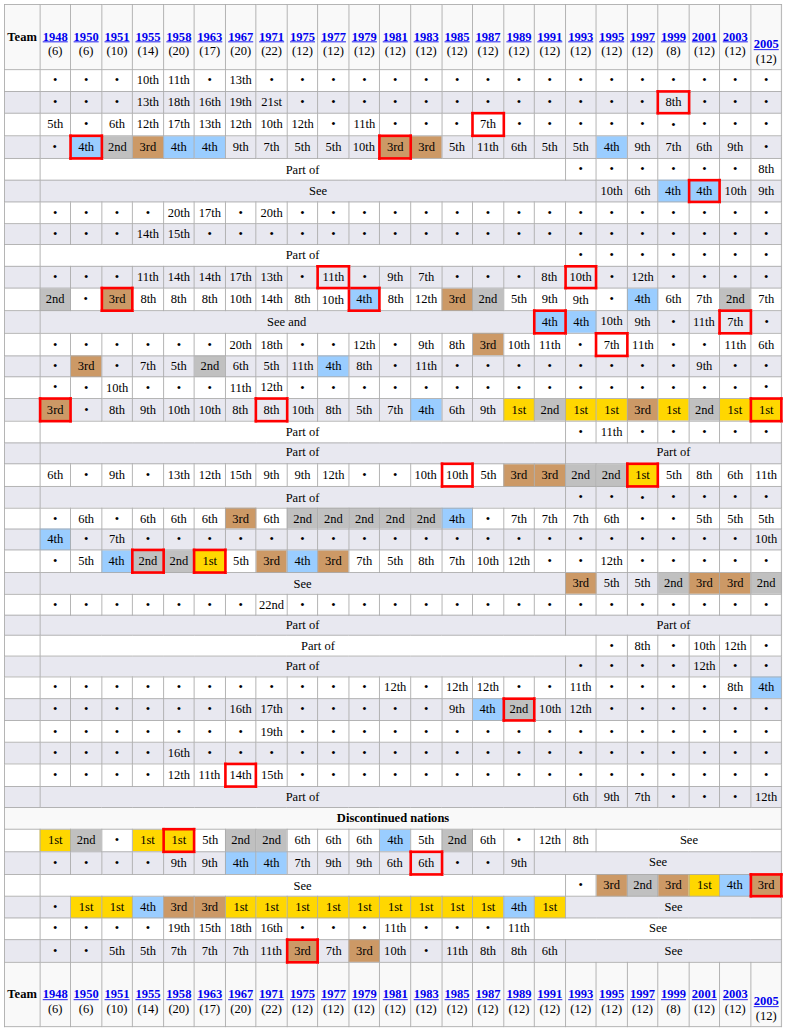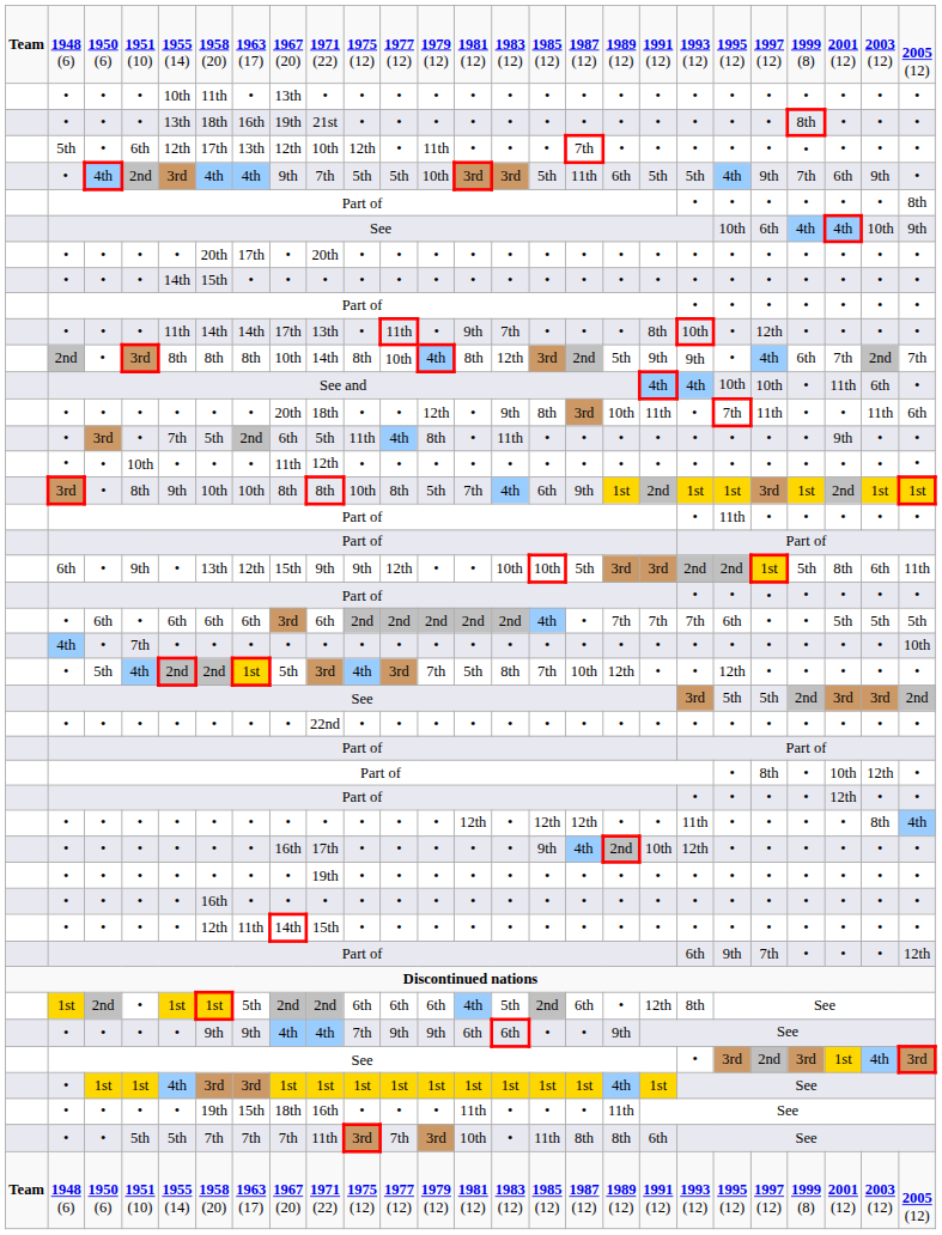 <table class="wikitable shortable" style="text-align:center; font-size:90%" white-space:nowrap;">
 <tr bgcolor=>
 <td><strong>Team</strong></td>
 <td><strong><br><a href='#'>1948</a><br></strong>(6)</td>
 <td><strong><br><a href='#'>1950</a><br></strong>(6)</td>
 <td><strong><br><a href='#'>1951</a><br></strong>(10)</td>
 <td><strong><br><a href='#'>1955</a><br></strong>(14)</td>
 <td><strong><br><a href='#'>1958</a><br></strong>(20)</td>
 <td><strong><br><a href='#'>1963</a><br></strong>(17)</td>
 <td><strong><br><a href='#'>1967</a><br></strong>(20)</td>
 <td><strong><br><a href='#'>1971</a><br></strong>(22)</td>
 <td><strong><br><a href='#'>1975</a><br></strong>(12)</td>
 <td><strong><br><a href='#'>1977</a><br></strong>(12)</td>
 <td><strong><br><a href='#'>1979</a><br></strong>(12)</td>
 <td><strong><br><a href='#'>1981</a><br></strong>(12)</td>
 <td><strong><br><a href='#'>1983</a><br></strong>(12)</td>
 <td><strong><br><a href='#'>1985</a><br></strong>(12)</td>
 <td><strong><br><a href='#'>1987</a><br></strong>(12)</td>
 <td><strong><br><a href='#'>1989</a><br></strong>(12)</td>
 <td><strong><br><a href='#'>1991</a><br></strong>(12)</td>
 <td><strong><br><a href='#'>1993</a><br></strong>(12)</td>
 <td><strong><br><a href='#'>1995</a><br></strong>(12)</td>
 <td><strong><br><a href='#'>1997</a><br></strong>(12)</td>
 <td><strong><br><a href='#'>1999</a><br></strong>(8)</td>
 <td><strong><br><a href='#'>2001</a><br></strong>(12)</td>
 <td><strong><br><a href='#'>2003</a><br></strong>(12)</td>
 <td><strong><br><br><a href='#'>2005</a><br></strong>(12)</td>
 </tr>
 <tr bgcolor= #FFFFFF>
 <td align=left></td>
 <td>•</td>
 <td>•</td>
 <td>•</td>
 <td>10th</td>
 <td>11th</td>
 <td>•</td>
 <td>13th</td>
 <td>•</td>
 <td>•</td>
 <td>•</td>
 <td>•</td>
 <td>•</td>
 <td>•</td>
 <td>•</td>
 <td>•</td>
 <td>•</td>
 <td>•</td>
 <td>•</td>
 <td>•</td>
 <td>•</td>
 <td>•</td>
 <td>•</td>
 <td>•</td>
 <td>•</td>
 </tr>
 <tr bgcolor= #E8E8F0>
 <td align=left></td>
 <td>•</td>
 <td>•</td>
 <td>•</td>
 <td>13th</td>
 <td>18th</td>
 <td>16th</td>
 <td>19th</td>
 <td>21st</td>
 <td>•</td>
 <td>•</td>
 <td>•</td>
 <td>•</td>
 <td>•</td>
 <td>•</td>
 <td>•</td>
 <td>•</td>
 <td>•</td>
 <td>•</td>
 <td>•</td>
 <td>•</td>
 <td style="border:3px solid red">8th</td>
 <td>•</td>
 <td>•</td>
 <td>•</td>
 </tr>
 <tr bgcolor= #FFFFFF>
 <td align=left></td>
 <td>5th</td>
 <td>•</td>
 <td>6th</td>
 <td>12th</td>
 <td>17th</td>
 <td>13th</td>
 <td>12th</td>
 <td>10th</td>
 <td>12th</td>
 <td>•</td>
 <td>11th</td>
 <td>•</td>
 <td>•</td>
 <td>•</td>
 <td style="border:3px solid red">7th</td>
 <td>•</td>
 <td>•</td>
 <td>•</td>
 <td>•</td>
 <td>•</td>
 <td>•</td>
 <td>•</td>
 <td>•</td>
 <td>•</td>
 </tr>
 <tr bgcolor= #E8E8F0>
 <td align=left></td>
 <td>•</td>
 <td style="border:3px solid red" bgcolor=#9acdff>4th</td>
 <td bgcolor=silver>2nd</td>
 <td bgcolor=#CC9966>3rd</td>
 <td bgcolor=#9acdff>4th</td>
 <td bgcolor=#9acdff>4th</td>
 <td>9th</td>
 <td>7th</td>
 <td>5th</td>
 <td>5th</td>
 <td>10th</td>
 <td style="border:3px solid red" bgcolor=#CC9966>3rd</td>
 <td bgcolor=#CC9966>3rd</td>
 <td>5th</td>
 <td>11th</td>
 <td>6th</td>
 <td>5th</td>
 <td>5th</td>
 <td bgcolor=#9acdff>4th</td>
 <td>9th</td>
 <td>7th</td>
 <td>6th</td>
 <td>9th</td>
 <td>•</td>
 </tr>
 <tr bgcolor= #FFFFFF>
 <td align=left></td>
 <td colspan=17>Part of </td>
 <td>•</td>
 <td>•</td>
 <td>•</td>
 <td>•</td>
 <td>•</td>
 <td>•</td>
 <td>8th</td>
 </tr>
 <tr bgcolor= #E8E8F0>
 <td align=left></td>
 <td colspan=18>See </td>
 <td>10th</td>
 <td>6th</td>
 <td bgcolor=#9acdff>4th</td>
 <td style="border:3px solid red" bgcolor=#9acdff>4th</td>
 <td>10th</td>
 <td>9th</td>
 </tr>
 <tr bgcolor= #FFFFFF>
 <td align=left></td>
 <td>•</td>
 <td>•</td>
 <td>•</td>
 <td>•</td>
 <td>20th</td>
 <td>17th</td>
 <td>•</td>
 <td>20th</td>
 <td>•</td>
 <td>•</td>
 <td>•</td>
 <td>•</td>
 <td>•</td>
 <td>•</td>
 <td>•</td>
 <td>•</td>
 <td>•</td>
 <td>•</td>
 <td>•</td>
 <td>•</td>
 <td>•</td>
 <td>•</td>
 <td>•</td>
 <td>•</td>
 </tr>
 <tr bgcolor= #E8E8F0>
 <td align=left></td>
 <td>•</td>
 <td>•</td>
 <td>•</td>
 <td>14th</td>
 <td>15th</td>
 <td>•</td>
 <td>•</td>
 <td>•</td>
 <td>•</td>
 <td>•</td>
 <td>•</td>
 <td>•</td>
 <td>•</td>
 <td>•</td>
 <td>•</td>
 <td>•</td>
 <td>•</td>
 <td>•</td>
 <td>•</td>
 <td>•</td>
 <td>•</td>
 <td>•</td>
 <td>•</td>
 <td>•</td>
 </tr>
 <tr bgcolor= #FFFFFF>
 <td align=left></td>
 <td colspan=17>Part of </td>
 <td>•</td>
 <td>•</td>
 <td>•</td>
 <td>•</td>
 <td>•</td>
 <td>•</td>
 <td>•</td>
 </tr>
 <tr bgcolor= #E8E8F0>
 <td align=left></td>
 <td>•</td>
 <td>•</td>
 <td>•</td>
 <td>11th</td>
 <td>14th</td>
 <td>14th</td>
 <td>17th</td>
 <td>13th</td>
 <td>•</td>
 <td style="border:3px solid red">11th</td>
 <td>•</td>
 <td>9th</td>
 <td>7th</td>
 <td>•</td>
 <td>•</td>
 <td>•</td>
 <td>8th</td>
 <td style="border:3px solid red">10th</td>
 <td>•</td>
 <td>12th</td>
 <td>•</td>
 <td>•</td>
 <td>•</td>
 <td>•</td>
 </tr>
 <tr bgcolor= #FFFFFF>
 <td align=left></td>
 <td bgcolor=silver>2nd</td>
 <td>•</td>
 <td style="border:3px solid red" bgcolor=#CC9966>3rd</td>
 <td>8th</td>
 <td>8th</td>
 <td>8th</td>
 <td>10th</td>
 <td>14th</td>
 <td>8th</td>
 <td>10th</td>
 <td style="border:3px solid red" bgcolor=#9acdff>4th</td>
 <td>8th</td>
 <td>12th</td>
 <td bgcolor=#CC9966>3rd</td>
 <td bgcolor=silver>2nd</td>
 <td>5th</td>
 <td>9th</td>
 <td>9th</td>
 <td>•</td>
 <td bgcolor=#9acdff>4th</td>
 <td>6th</td>
 <td>7th</td>
 <td bgcolor=silver>2nd</td>
 <td>7th</td>
 </tr>
 <tr bgcolor= #E8E8F0>
 <td align=left></td>
 <td colspan=16>See  and </td>
 <td style="border:3px solid red" bgcolor=#9acdff>4th</td>
 <td bgcolor=#9acdff>4th</td>
 <td>10th</td>
-<td>9th</td>
+<td>10th</td>
 <td>•</td>
 <td>11th</td>
-<td style="border:3px solid red">7th</td>
+<td>6th</td>
 <td>•</td>
 </tr>
 <tr bgcolor= #FFFFFF>
 <td align=left></td>
 <td>•</td>
 <td>•</td>
 <td>•</td>
 <td>•</td>
 <td>•</td>
 <td>•</td>
 <td>20th</td>
 <td>18th</td>
 <td>•</td>
 <td>•</td>
 <td>12th</td>
 <td>•</td>
 <td>9th</td>
 <td>8th</td>
 <td bgcolor=#CC9966>3rd</td>
 <td>10th</td>
 <td>11th</td>
 <td>•</td>
 <td style="border:3px solid red">7th</td>
 <td>11th</td>
 <td>•</td>
 <td>•</td>
 <td>11th</td>
 <td>6th</td>
 </tr>
 <tr bgcolor= #E8E8F0>
 <td align=left></td>
 <td>•</td>
 <td bgcolor=#CC9966>3rd</td>
 <td>•</td>
 <td>7th</td>
 <td>5th</td>
 <td bgcolor=silver>2nd</td>
 <td>6th</td>
 <td>5th</td>
 <td>11th</td>
 <td bgcolor=#9acdff>4th</td>
 <td>8th</td>
 <td>•</td>
 <td>11th</td>
 <td>•</td>
 <td>•</td>
 <td>•</td>
 <td>•</td>
 <td>•</td>
 <td>•</td>
 <td>•</td>
 <td>•</td>
 <td>9th</td>
 <td>•</td>
 <td>•</td>
 </tr>
 <tr bgcolor= #FFFFFF>
 <td align=left></td>
 <td>•</td>
 <td>•</td>
 <td>10th</td>
 <td>•</td>
 <td>•</td>
 <td>•</td>
 <td>11th</td>
 <td>12th</td>
 <td>•</td>
 <td>•</td>
 <td>•</td>
 <td>•</td>
 <td>•</td>
 <td>•</td>
 <td>•</td>
 <td>•</td>
 <td>•</td>
 <td>•</td>
 <td>•</td>
 <td>•</td>
 <td>•</td>
 <td>•</td>
 <td>•</td>
 <td>•</td>
 </tr>
 <tr bgcolor= #E8E8F0>
 <td align=left></td>
 <td style="border:3px solid red" bgcolor=#CC9966>3rd</td>
 <td>•</td>
 <td>8th</td>
 <td>9th</td>
 <td>10th</td>
 <td>10th</td>
 <td>8th</td>
 <td style="border:3px solid red">8th</td>
 <td>10th</td>
 <td>8th</td>
 <td>5th</td>
 <td>7th</td>
 <td bgcolor=#9acdff>4th</td>
 <td>6th</td>
 <td>9th</td>
 <td bgcolor=gold>1st</td>
 <td bgcolor=silver>2nd</td>
 <td bgcolor=gold>1st</td>
 <td bgcolor=gold>1st</td>
 <td bgcolor=#CC9966>3rd</td>
 <td bgcolor=gold>1st</td>
 <td bgcolor=silver>2nd</td>
 <td bgcolor=gold>1st</td>
 <td style="border:3px solid red" bgcolor=gold>1st</td>
 </tr>
 <tr bgcolor= #FFFFFF>
 <td align=left></td>
 <td colspan=17>Part of </td>
 <td>•</td>
 <td>11th</td>
 <td>•</td>
 <td>•</td>
 <td>•</td>
 <td>•</td>
 <td>•</td>
 </tr>
 <tr bgcolor= #E8E8F0>
 <td align=left></td>
 <td colspan=17>Part of </td>
 <td colspan=7>Part of </td>
 </tr>
 <tr bgcolor= #FFFFFF>
 <td align=left></td>
 <td>6th</td>
 <td>•</td>
 <td>9th</td>
 <td>•</td>
 <td>13th</td>
 <td>12th</td>
 <td>15th</td>
 <td>9th</td>
 <td>9th</td>
 <td>12th</td>
 <td>•</td>
 <td>•</td>
 <td>10th</td>
 <td style="border:3px solid red">10th</td>
 <td>5th</td>
 <td bgcolor=#CC9966>3rd</td>
 <td bgcolor=#CC9966>3rd</td>
 <td bgcolor=silver>2nd</td>
 <td bgcolor=silver>2nd</td>
 <td style="border:3px solid red" bgcolor=gold>1st</td>
 <td>5th</td>
 <td>8th</td>
 <td>6th</td>
 <td>11th</td>
 </tr>
 <tr bgcolor= #E8E8F0>
 <td align=left></td>
 <td colspan=17>Part of </td>
 <td>•</td>
 <td>•</td>
 <td>•</td>
 <td>•</td>
 <td>•</td>
 <td>•</td>
 <td>•</td>
 </tr>
 <tr bgcolor= #FFFFFF>
 <td align=left></td>
 <td>•</td>
 <td>6th</td>
 <td>•</td>
 <td>6th</td>
 <td>6th</td>
 <td>6th</td>
 <td bgcolor=#CC9966>3rd</td>
 <td>6th</td>
 <td bgcolor=silver>2nd</td>
 <td bgcolor=silver>2nd</td>
 <td bgcolor=silver>2nd</td>
 <td bgcolor=silver>2nd</td>
 <td bgcolor=silver>2nd</td>
 <td bgcolor=#9acdff>4th</td>
 <td>•</td>
 <td>7th</td>
 <td>7th</td>
 <td>7th</td>
 <td>6th</td>
 <td>•</td>
 <td>•</td>
 <td>5th</td>
 <td>5th</td>
 <td>5th</td>
 </tr>
 <tr bgcolor= #E8E8F0>
 <td align=left></td>
 <td bgcolor=#9acdff>4th</td>
 <td>•</td>
 <td>7th</td>
 <td>•</td>
 <td>•</td>
 <td>•</td>
 <td>•</td>
 <td>•</td>
 <td>•</td>
 <td>•</td>
 <td>•</td>
 <td>•</td>
 <td>•</td>
 <td>•</td>
 <td>•</td>
 <td>•</td>
 <td>•</td>
 <td>•</td>
 <td>•</td>
 <td>•</td>
 <td>•</td>
 <td>•</td>
 <td>•</td>
 <td>10th</td>
 </tr>
 <tr bgcolor= #FFFFFF>
 <td align=left></td>
 <td>•</td>
 <td>5th</td>
 <td bgcolor=#9acdff>4th</td>
 <td style="border:3px solid red" bgcolor=silver>2nd</td>
 <td bgcolor=silver>2nd</td>
 <td style="border:3px solid red" bgcolor=gold>1st</td>
 <td>5th</td>
 <td bgcolor=#CC9966>3rd</td>
 <td bgcolor=#9acdff>4th</td>
 <td bgcolor=#CC9966>3rd</td>
 <td>7th</td>
 <td>5th</td>
 <td>8th</td>
 <td>7th</td>
 <td>10th</td>
 <td>12th</td>
 <td>•</td>
 <td>•</td>
 <td>12th</td>
 <td>•</td>
 <td>•</td>
 <td>•</td>
 <td>•</td>
 <td>•</td>
 </tr>
 <tr bgcolor= #E8E8F0>
 <td align=left></td>
 <td colspan=17>See </td>
 <td bgcolor=#CC9966>3rd</td>
 <td>5th</td>
 <td>5th</td>
 <td bgcolor=silver>2nd</td>
 <td bgcolor=#CC9966>3rd</td>
 <td bgcolor=#CC9966>3rd</td>
 <td bgcolor=silver>2nd</td>
 </tr>
 <tr bgcolor= #FFFFFF>
 <td align=left></td>
 <td>•</td>
 <td>•</td>
 <td>•</td>
 <td>•</td>
 <td>•</td>
 <td>•</td>
 <td>•</td>
 <td>22nd</td>
 <td>•</td>
 <td>•</td>
 <td>•</td>
 <td>•</td>
 <td>•</td>
 <td>•</td>
 <td>•</td>
 <td>•</td>
 <td>•</td>
 <td>•</td>
 <td>•</td>
 <td>•</td>
 <td>•</td>
 <td>•</td>
 <td>•</td>
 <td>•</td>
 </tr>
 <tr bgcolor= #E8E8F0>
 <td align=left></td>
 <td colspan=17>Part of </td>
 <td colspan=7>Part of </td>
 </tr>
 <tr bgcolor= #FFFFFF>
 <td align=left></td>
 <td colspan=18>Part of </td>
 <td>•</td>
 <td>8th</td>
 <td>•</td>
 <td>10th</td>
 <td>12th</td>
 <td>•</td>
 </tr>
 <tr bgcolor= #E8E8F0>
 <td align=left></td>
 <td colspan=17>Part of </td>
 <td>•</td>
 <td>•</td>
 <td>•</td>
 <td>•</td>
 <td>12th</td>
 <td>•</td>
 <td>•</td>
 </tr>
 <tr bgcolor= #FFFFFF>
 <td align=left></td>
 <td>•</td>
 <td>•</td>
 <td>•</td>
 <td>•</td>
 <td>•</td>
 <td>•</td>
 <td>•</td>
 <td>•</td>
 <td>•</td>
 <td>•</td>
 <td>•</td>
 <td>12th</td>
 <td>•</td>
 <td>12th</td>
 <td>12th</td>
 <td>•</td>
 <td>•</td>
 <td>11th</td>
 <td>•</td>
 <td>•</td>
 <td>•</td>
 <td>•</td>
 <td>8th</td>
 <td bgcolor=#9acdff>4th</td>
 </tr>
 <tr bgcolor= #E8E8F0>
 <td align=left></td>
 <td>•</td>
 <td>•</td>
 <td>•</td>
 <td>•</td>
 <td>•</td>
 <td>•</td>
 <td>16th</td>
 <td>17th</td>
 <td>•</td>
 <td>•</td>
 <td>•</td>
 <td>•</td>
 <td>•</td>
 <td>9th</td>
 <td bgcolor=#9acdff>4th</td>
 <td style="border:3px solid red" bgcolor=silver>2nd</td>
 <td>10th</td>
 <td>12th</td>
 <td>•</td>
 <td>•</td>
 <td>•</td>
 <td>•</td>
 <td>•</td>
 <td>•</td>
 </tr>
 <tr bgcolor= #FFFFFF>
 <td align=left></td>
 <td>•</td>
 <td>•</td>
 <td>•</td>
 <td>•</td>
 <td>•</td>
 <td>•</td>
 <td>•</td>
 <td>19th</td>
 <td>•</td>
 <td>•</td>
 <td>•</td>
 <td>•</td>
 <td>•</td>
 <td>•</td>
 <td>•</td>
 <td>•</td>
 <td>•</td>
 <td>•</td>
 <td>•</td>
 <td>•</td>
 <td>•</td>
 <td>•</td>
 <td>•</td>
 <td>•</td>
 </tr>
 <tr bgcolor= #E8E8F0>
 <td align=left></td>
 <td>•</td>
 <td>•</td>
 <td>•</td>
 <td>•</td>
 <td>16th</td>
 <td>•</td>
 <td>•</td>
 <td>•</td>
 <td>•</td>
 <td>•</td>
 <td>•</td>
 <td>•</td>
 <td>•</td>
 <td>•</td>
 <td>•</td>
 <td>•</td>
 <td>•</td>
 <td>•</td>
 <td>•</td>
 <td>•</td>
 <td>•</td>
 <td>•</td>
 <td>•</td>
 <td>•</td>
 </tr>
 <tr bgcolor= #FFFFFF>
 <td align=left></td>
 <td>•</td>
 <td>•</td>
 <td>•</td>
 <td>•</td>
 <td>12th</td>
 <td>11th</td>
 <td style="border:3px solid red">14th</td>
 <td>15th</td>
 <td>•</td>
 <td>•</td>
 <td>•</td>
 <td>•</td>
 <td>•</td>
 <td>•</td>
 <td>•</td>
 <td>•</td>
 <td>•</td>
 <td>•</td>
 <td>•</td>
 <td>•</td>
 <td>•</td>
 <td>•</td>
 <td>•</td>
 <td>•</td>
 </tr>
 <tr bgcolor= #E8E8F0>
 <td align=left></td>
 <td colspan=17>Part of </td>
 <td>6th</td>
 <td>9th</td>
 <td>7th</td>
 <td>•</td>
 <td>•</td>
 <td>•</td>
 <td>12th</td>
 </tr>
 <tr>
 <td align="center" colspan=25><strong>Discontinued nations</strong></td>
 </tr>
 <tr bgcolor= #FFFFFF>
 <td align=left><em></em></td>
 <td bgcolor=gold>1st</td>
 <td bgcolor=silver>2nd</td>
 <td>•</td>
 <td bgcolor=gold>1st</td>
 <td style="border:3px solid red" bgcolor=gold>1st</td>
 <td>5th</td>
 <td bgcolor=silver>2nd</td>
 <td bgcolor=silver>2nd</td>
 <td>6th</td>
 <td>6th</td>
 <td>6th</td>
 <td bgcolor=#9acdff>4th</td>
 <td>5th</td>
 <td bgcolor=silver>2nd</td>
 <td>6th</td>
 <td>•</td>
 <td>12th</td>
 <td>8th</td>
 <td colspan=6>See </td>
 </tr>
 <tr bgcolor= #E8E8F0>
 <td align=left><em></em></td>
 <td>•</td>
 <td>•</td>
 <td>•</td>
 <td>•</td>
 <td>9th</td>
 <td>9th</td>
 <td bgcolor=#9acdff>4th</td>
 <td bgcolor=#9acdff>4th</td>
 <td>7th</td>
 <td>9th</td>
 <td>9th</td>
 <td>6th</td>
 <td style="border:3px solid red">6th</td>
 <td>•</td>
 <td>•</td>
 <td>9th</td>
 <td colspan=8>See </td>
 </tr>
 <tr bgcolor= #FFFFFF>
 <td align=left><em></em></td>
 <td colspan=17>See </td>
 <td>•</td>
 <td bgcolor=#CC9966>3rd</td>
 <td bgcolor=silver>2nd</td>
 <td bgcolor=#CC9966>3rd</td>
 <td bgcolor=gold>1st</td>
 <td bgcolor=#9acdff>4th</td>
 <td style="border:3px solid red" bgcolor=#CC9966>3rd</td>
 </tr>
 <tr bgcolor= #E8E8F0>
 <td align=left><em></em></td>
 <td>•</td>
 <td bgcolor=gold>1st</td>
 <td bgcolor=gold>1st</td>
 <td bgcolor=#9acdff>4th</td>
 <td bgcolor=#CC9966>3rd</td>
 <td bgcolor=#CC9966>3rd</td>
 <td bgcolor=gold>1st</td>
 <td bgcolor=gold>1st</td>
 <td bgcolor=gold>1st</td>
 <td bgcolor=gold>1st</td>
 <td bgcolor=gold>1st</td>
 <td bgcolor=gold>1st</td>
 <td bgcolor=gold>1st</td>
 <td bgcolor=gold>1st</td>
 <td bgcolor=gold>1st</td>
 <td bgcolor=#9acdff>4th</td>
 <td bgcolor=gold>1st</td>
 <td colspan=7>See </td>
 </tr>
 <tr bgcolor= #FFFFFF>
 <td align=left><em></em></td>
 <td>•</td>
 <td>•</td>
 <td>•</td>
 <td>•</td>
 <td>19th</td>
 <td>15th</td>
 <td>18th</td>
 <td>16th</td>
 <td>•</td>
 <td>•</td>
 <td>•</td>
 <td>11th</td>
 <td>•</td>
 <td>•</td>
 <td>•</td>
 <td>11th</td>
 <td colspan=8>See </td>
 </tr>
 <tr bgcolor= #E8E8F0>
 <td align=left><em></em></td>
 <td>•</td>
 <td>•</td>
 <td>5th</td>
 <td>5th</td>
 <td>7th</td>
 <td>7th</td>
 <td>7th</td>
 <td>11th</td>
 <td style="border:3px solid red" bgcolor=#CC9966>3rd</td>
 <td>7th</td>
 <td bgcolor=#CC9966>3rd</td>
 <td>10th</td>
 <td>•</td>
 <td>11th</td>
 <td>8th</td>
 <td>8th</td>
 <td>6th</td>
 <td colspan=7>See </td>
 </tr>
 <tr>
 <td><strong>Team</strong></td>
 <td><strong><br><a href='#'>1948</a><br></strong>(6)</td>
 <td><strong><br><a href='#'>1950</a><br></strong>(6)</td>
 <td><strong><br><a href='#'>1951</a><br></strong>(10)</td>
 <td><strong><br><a href='#'>1955</a><br></strong>(14)</td>
 <td><strong><br><a href='#'>1958</a><br></strong>(20)</td>
 <td><strong><br><a href='#'>1963</a><br></strong>(17)</td>
 <td><strong><br><a href='#'>1967</a><br></strong>(20)</td>
 <td><strong><br><a href='#'>1971</a><br></strong>(22)</td>
 <td><strong><br><a href='#'>1975</a><br></strong>(12)</td>
 <td><strong><br><a href='#'>1977</a><br></strong>(12)</td>
 <td><strong><br><a href='#'>1979</a><br></strong>(12)</td>
 <td><strong><br><a href='#'>1981</a><br></strong>(12)</td>
 <td><strong><br><a href='#'>1983</a><br></strong>(12)</td>
 <td><strong><br><a href='#'>1985</a><br></strong>(12)</td>
 <td><strong><br><a href='#'>1987</a><br></strong>(12)</td>
 <td><strong><br><a href='#'>1989</a><br></strong>(12)</td>
 <td><strong><br><a href='#'>1991</a><br></strong>(12)</td>
 <td><strong><br><a href='#'>1993</a><br></strong>(12)</td>
 <td><strong><br><a href='#'>1995</a><br></strong>(12)</td>
 <td><strong><br><a href='#'>1997</a><br></strong>(12)</td>
 <td><strong><br><a href='#'>1999</a><br></strong>(8)</td>
 <td><strong><br><a href='#'>2001</a><br></strong>(12)</td>
 <td><strong><br><a href='#'>2003</a><br></strong>(12)</td>
 <td><strong><br><br><a href='#'>2005</a><br></strong>(12)</td>
 </tr>
 </table>
